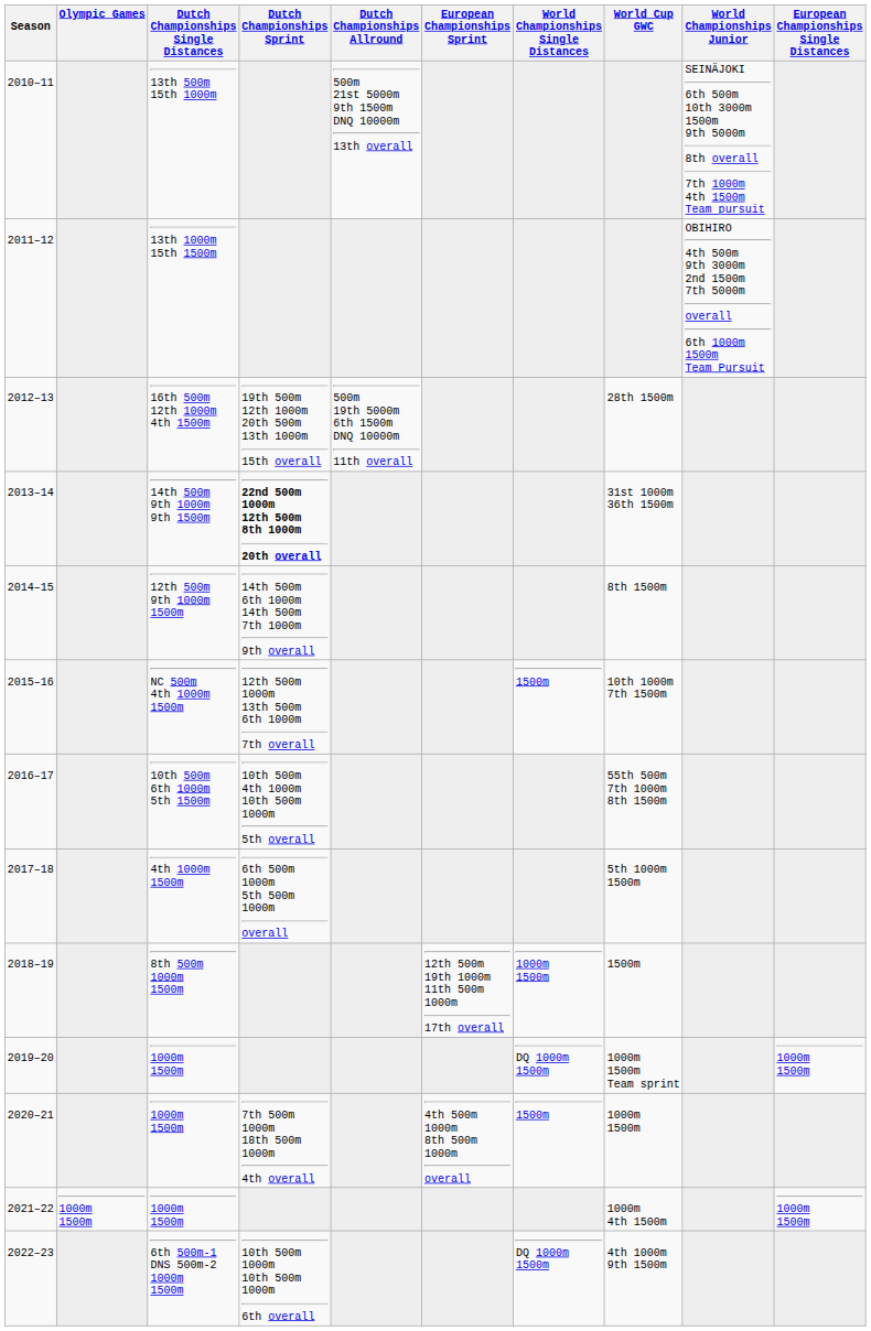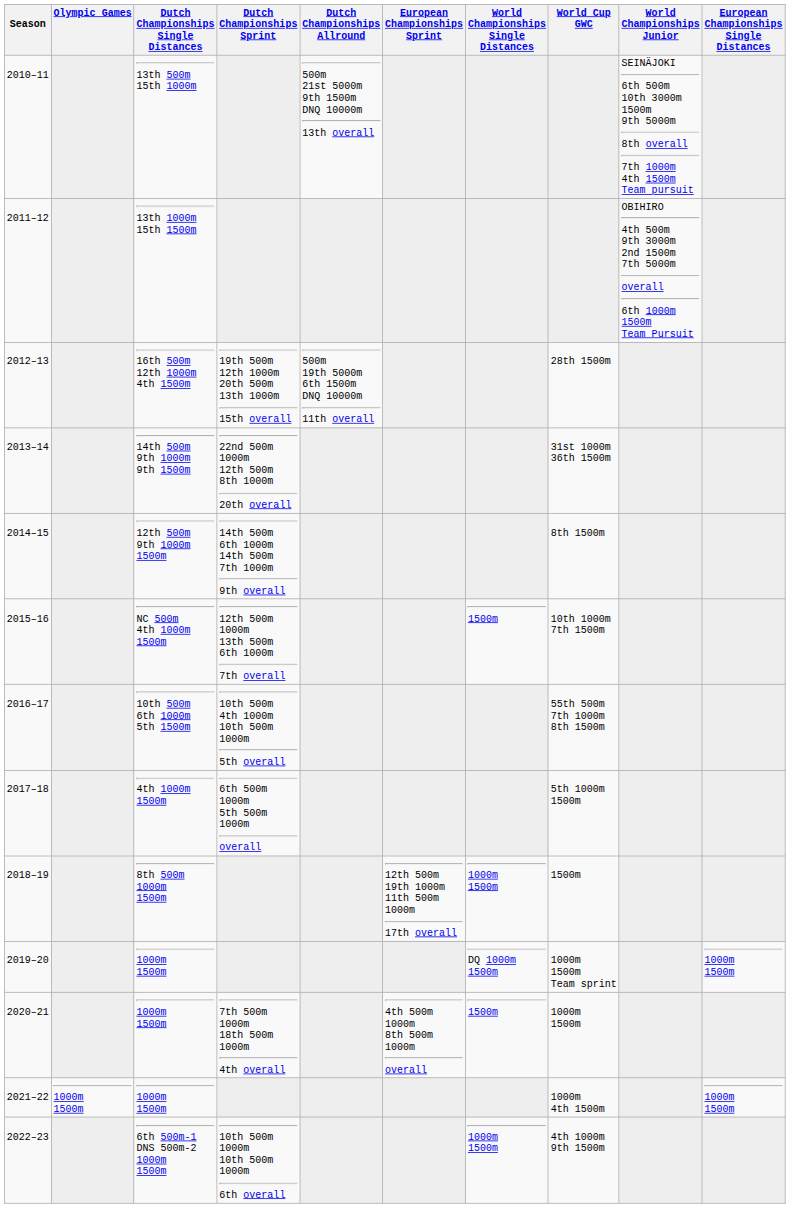 <table class="wikitable">
 <tr style="vertical-align: top;">
 <th><br> Season</th>
 <th><a href='#'>Olympic Games</a></th>
 <th><a href='#'>Dutch <br> Championships <br> Single <br> Distances</a></th>
 <th><a href='#'>Dutch <br> Championships <br> Sprint</a></th>
 <th><a href='#'>Dutch <br> Championships <br> Allround</a></th>
 <th><a href='#'>European <br> Championships <br> Sprint</a></th>
 <th><a href='#'>World <br> Championships <br> Single <br> Distances</a></th>
 <th><a href='#'>World Cup <br> GWC</a></th>
 <th><a href='#'>World <br> Championships <br> Junior</a></th>
 <th><a href='#'>European <br> Championships <br> Single <br> Distances</a></th>
 </tr>
 <tr style="vertical-align: top;">
 <td><br> 2010–11</td>
 <td bgcolor=#EEEEEE></td>
 <td> <hr> 13th <a href='#'>500m</a> <br> 15th <a href='#'>1000m</a></td>
 <td bgcolor=#EEEEEE></td>
 <td> <hr>  500m <br> 21st 5000m <br> 9th 1500m <br> DNQ 10000m <hr> 13th <a href='#'>overall</a></td>
 <td bgcolor=#EEEEEE></td>
 <td bgcolor=#EEEEEE></td>
 <td bgcolor=#EEEEEE></td>
 <td>SEINÄJOKI <hr> 6th 500m <br> 10th 3000m <br>  1500m <br> 9th 5000m <hr> 8th <a href='#'>overall</a> <hr> 7th <a href='#'>1000m</a> <br> 4th <a href='#'>1500m</a> <br>  <a href='#'>Team pursuit</a></td>
 <td bgcolor=#EEEEEE></td>
 </tr>
 <tr style="vertical-align: top;">
 <td><br> 2011–12</td>
 <td bgcolor=#EEEEEE></td>
 <td> <hr> 13th <a href='#'>1000m</a> <br> 15th <a href='#'>1500m</a></td>
 <td bgcolor=#EEEEEE></td>
 <td bgcolor=#EEEEEE></td>
 <td bgcolor=#EEEEEE></td>
 <td bgcolor=#EEEEEE></td>
 <td bgcolor=#EEEEEE></td>
 <td>OBIHIRO <hr> 4th 500m <br> 9th 3000m <br> 2nd 1500m <br> 7th 5000m <hr>  <a href='#'>overall</a> <hr> 6th <a href='#'>1000m</a> <br>  <a href='#'>1500m</a> <br>  <a href='#'>Team Pursuit</a></td>
 <td bgcolor=#EEEEEE></td>
 </tr>
 <tr style="vertical-align: top;">
 <td><br> 2012–13</td>
 <td bgcolor=#EEEEEE></td>
 <td> <hr> 16th <a href='#'>500m</a> <br> 12th <a href='#'>1000m</a> <br> 4th <a href='#'>1500m</a></td>
 <td> <hr> 19th 500m <br> 12th 1000m <br> 20th 500m <br> 13th 1000m <hr> 15th <a href='#'>overall</a></td>
 <td> <hr>  500m <br> 19th 5000m <br> 6th 1500m <br> DNQ 10000m <hr> 11th <a href='#'>overall</a></td>
 <td bgcolor=#EEEEEE></td>
 <td bgcolor=#EEEEEE></td>
 <td><br> 28th 1500m</td>
 <td bgcolor=#EEEEEE></td>
 <td bgcolor=#EEEEEE></td>
 </tr>
 <tr style="vertical-align: top;">
 <td><br> 2013–14</td>
 <td bgcolor=#EEEEEE></td>
 <td> <hr> 14th <a href='#'>500m</a> <br> 9th <a href='#'>1000m</a> <br> 9th <a href='#'>1500m</a></td>
-<td><strong> <hr> 22nd 500m <br>  1000m <br> 12th 500m <br> 8th 1000m <hr> 20th <a href='#'>overall</a></strong></td>
+<td> <hr> 22nd 500m <br>  1000m <br> 12th 500m <br> 8th 1000m <hr> 20th <a href='#'>overall</a></td>
 <td bgcolor=#EEEEEE></td>
 <td bgcolor=#EEEEEE></td>
 <td bgcolor=#EEEEEE></td>
 <td><br> 31st 1000m <br> 36th 1500m</td>
 <td bgcolor=#EEEEEE></td>
 <td bgcolor=#EEEEEE></td>
 </tr>
 <tr style="vertical-align: top;">
 <td><br> 2014–15</td>
 <td bgcolor=#EEEEEE></td>
 <td> <hr> 12th <a href='#'>500m</a> <br> 9th <a href='#'>1000m</a> <br>  <a href='#'>1500m</a></td>
 <td> <hr> 14th 500m <br> 6th 1000m <br> 14th 500m <br> 7th 1000m <hr> 9th <a href='#'>overall</a></td>
 <td bgcolor=#EEEEEE></td>
 <td bgcolor=#EEEEEE></td>
 <td bgcolor=#EEEEEE></td>
 <td><br> 8th 1500m</td>
 <td bgcolor=#EEEEEE></td>
 <td bgcolor=#EEEEEE></td>
 </tr>
 <tr style="vertical-align: top;">
 <td><br> 2015–16</td>
 <td bgcolor=#EEEEEE></td>
 <td> <hr> NC <a href='#'>500m</a> <br> 4th <a href='#'>1000m</a> <br>  <a href='#'>1500m</a></td>
 <td> <hr> 12th 500m <br>  1000m <br> 13th 500m <br> 6th 1000m <hr> 7th <a href='#'>overall</a></td>
 <td bgcolor=#EEEEEE></td>
 <td bgcolor=#EEEEEE></td>
 <td> <hr>  <a href='#'>1500m</a></td>
 <td><br> 10th 1000m <br> 7th 1500m</td>
 <td bgcolor=#EEEEEE></td>
 <td bgcolor=#EEEEEE></td>
 </tr>
 <tr style="vertical-align: top;">
 <td><br> 2016–17</td>
 <td bgcolor=#EEEEEE></td>
 <td> <hr> 10th <a href='#'>500m</a> <br> 6th <a href='#'>1000m</a> <br> 5th <a href='#'>1500m</a></td>
 <td> <hr> 10th 500m <br> 4th 1000m <br> 10th 500m <br>  1000m <hr> 5th <a href='#'>overall</a></td>
 <td bgcolor=#EEEEEE></td>
 <td bgcolor=#EEEEEE></td>
 <td bgcolor=#EEEEEE></td>
 <td><br> 55th 500m <br> 7th 1000m <br> 8th 1500m</td>
 <td bgcolor=#EEEEEE></td>
 <td bgcolor=#EEEEEE></td>
 </tr>
 <tr style="vertical-align: top;">
 <td><br> 2017–18</td>
 <td bgcolor=#EEEEEE></td>
 <td> <hr> 4th <a href='#'>1000m</a> <br>  <a href='#'>1500m</a></td>
 <td> <hr> 6th 500m <br>  1000m <br> 5th 500m <br>  1000m <hr>  <a href='#'>overall</a></td>
 <td bgcolor=#EEEEEE></td>
 <td bgcolor=#EEEEEE></td>
 <td bgcolor=#EEEEEE></td>
 <td><br> 5th 1000m <br>  1500m</td>
 <td bgcolor=#EEEEEE></td>
 <td bgcolor=#EEEEEE></td>
 </tr>
 <tr style="vertical-align: top;">
 <td><br> 2018–19</td>
 <td bgcolor=#EEEEEE></td>
 <td> <hr> 8th <a href='#'>500m</a> <br>  <a href='#'>1000m</a> <br>  <a href='#'>1500m</a></td>
 <td bgcolor=#EEEEEE></td>
 <td bgcolor=#EEEEEE></td>
 <td> <hr> 12th 500m <br> 19th 1000m <br> 11th 500m <br>  1000m <hr> 17th <a href='#'>overall</a></td>
 <td> <hr>  <a href='#'>1000m</a> <br>  <a href='#'>1500m</a></td>
 <td><br>  1500m</td>
 <td bgcolor=#EEEEEE></td>
 <td bgcolor=#EEEEEE></td>
 </tr>
 <tr style="vertical-align: top;">
 <td><br> 2019–20</td>
 <td bgcolor=#EEEEEE></td>
 <td> <hr>  <a href='#'>1000m</a> <br>  <a href='#'>1500m</a></td>
 <td bgcolor=#EEEEEE></td>
 <td bgcolor=#EEEEEE></td>
 <td bgcolor=#EEEEEE></td>
 <td> <hr> DQ <a href='#'>1000m</a> <br>  <a href='#'>1500m</a></td>
 <td><br>  1000m <br>  1500m <br>  Team sprint</td>
 <td bgcolor=#EEEEEE></td>
 <td> <hr>  <a href='#'>1000m</a> <br>  <a href='#'>1500m</a></td>
 </tr>
 <tr style="vertical-align: top;">
 <td><br> 2020–21</td>
 <td bgcolor=#EEEEEE></td>
 <td> <hr>  <a href='#'>1000m</a> <br>  <a href='#'>1500m</a></td>
 <td> <hr> 7th 500m <br>  1000m <br> 18th 500m <br>  1000m <hr> 4th <a href='#'>overall</a></td>
 <td bgcolor=#EEEEEE></td>
 <td> <hr> 4th 500m <br>  1000m <br> 8th 500m <br>  1000m <hr>  <a href='#'>overall</a></td>
 <td> <hr>  <a href='#'>1500m</a></td>
 <td><br>  1000m <br>  1500m</td>
 <td bgcolor=#EEEEEE></td>
 <td bgcolor=#EEEEEE></td>
 </tr>
 <tr style="vertical-align: top;">
 <td><br> 2021–22</td>
 <td> <hr>  <a href='#'>1000m</a> <br>  <a href='#'>1500m</a></td>
 <td> <hr>  <a href='#'>1000m</a> <br>  <a href='#'>1500m</a></td>
 <td bgcolor=#EEEEEE></td>
 <td bgcolor=#EEEEEE></td>
 <td bgcolor=#EEEEEE></td>
 <td bgcolor=#EEEEEE></td>
 <td><br>  1000m <br> 4th 1500m</td>
 <td bgcolor=#EEEEEE></td>
 <td> <hr>  <a href='#'>1000m</a> <br>  <a href='#'>1500m</a></td>
 </tr>
 <tr style="vertical-align: top;">
 <td><br> 2022–23</td>
 <td bgcolor=#EEEEEE></td>
 <td> <hr> 6th <a href='#'>500m-1</a> <br> DNS 500m-2 <br>  <a href='#'>1000m</a> <br>  <a href='#'>1500m</a></td>
 <td> <hr>  10th 500m <br>  1000m <br> 10th 500m <br>   1000m <hr>  6th <a href='#'>overall</a></td>
 <td bgcolor=#EEEEEE></td>
 <td bgcolor=#EEEEEE></td>
-<td> <hr> DQ <a href='#'>1000m</a> <br>  <a href='#'>1500m</a></td>
+<td> <hr>  <a href='#'>1000m</a> <br>  <a href='#'>1500m</a></td>
 <td><br> 4th 1000m <br> 9th 1500m</td>
 <td bgcolor=#EEEEEE></td>
 <td bgcolor=#EEEEEE></td>
 </tr>
 </table>
